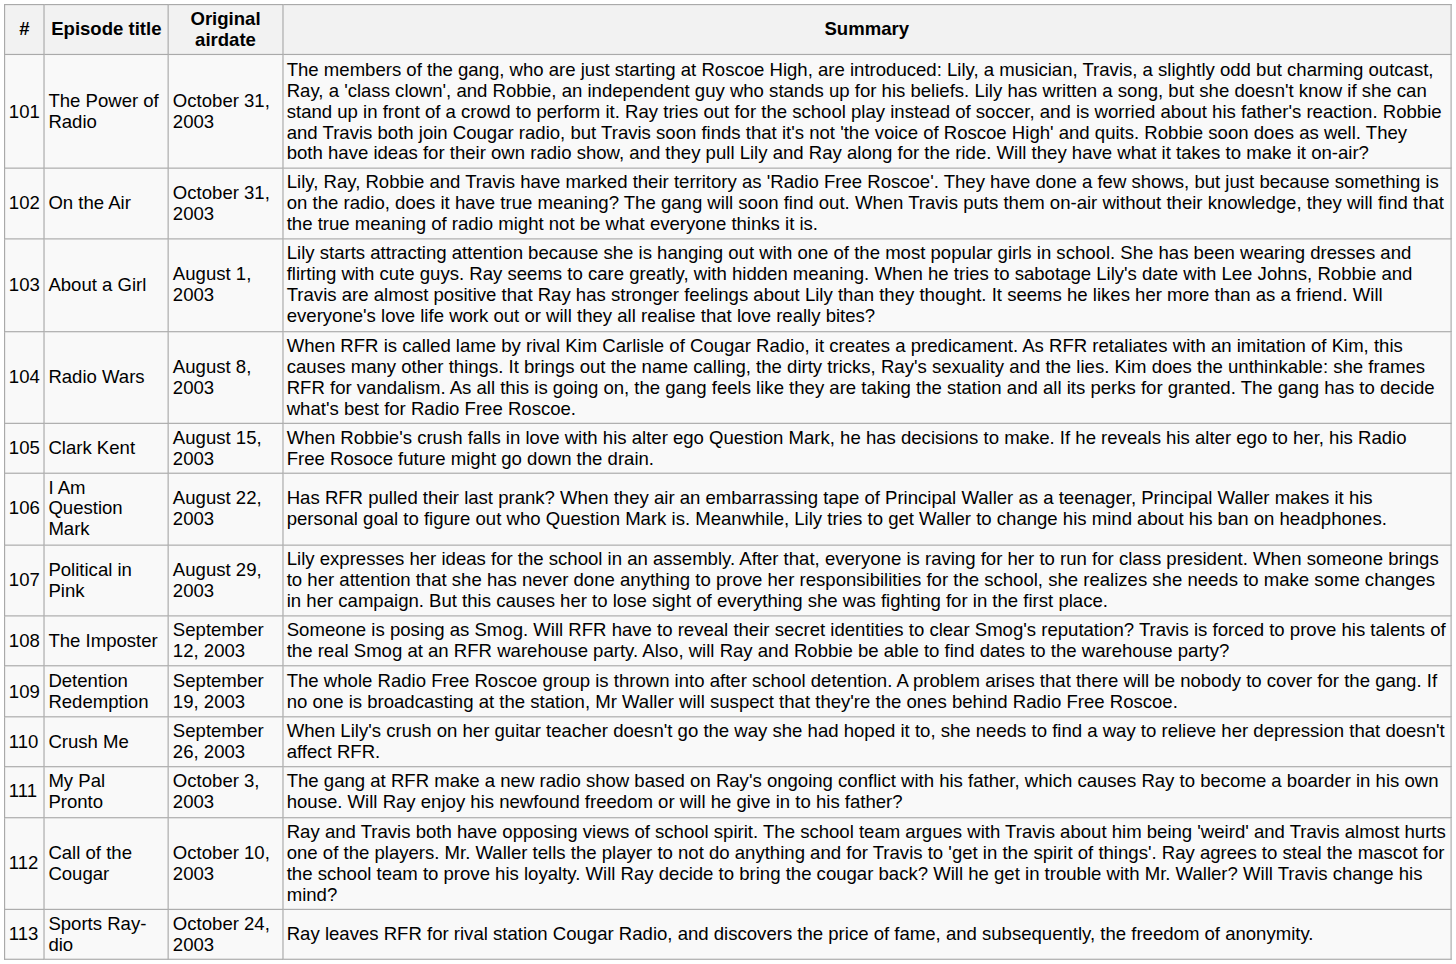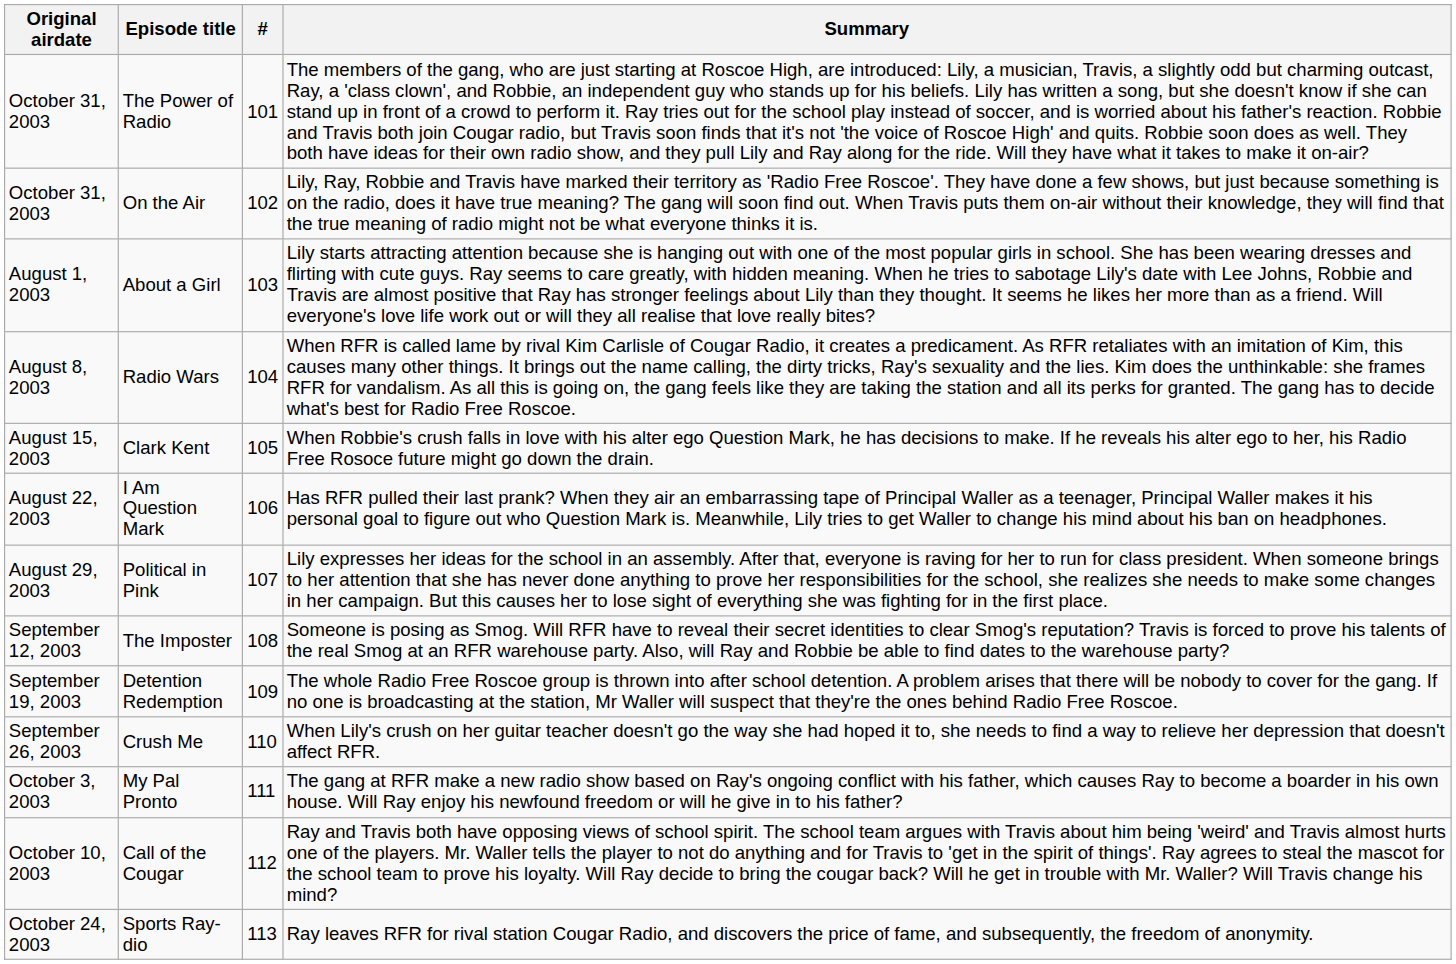 <table class="wikitable">
 <tr>
+<th>Original airdate</th>
+<th>Episode title</th>
 <th>#</th>
-<th>Episode title</th>
-<th>Original airdate</th>
 <th>Summary</th>
 </tr>
 <tr>
+<td>October 31, 2003</td>
+<td>The Power of Radio</td>
 <td>101</td>
-<td>The Power of Radio</td>
-<td>October 31, 2003</td>
 <td>The members of the gang, who are just starting at Roscoe High, are introduced: Lily, a musician, Travis, a slightly odd but charming outcast, Ray, a 'class clown', and Robbie, an independent guy who stands up for his beliefs. Lily has written a song, but she doesn't know if she can stand up in front of a crowd to perform it. Ray tries out for the school play instead of soccer, and is worried about his father's reaction. Robbie and Travis both join Cougar radio, but Travis soon finds that it's not 'the voice of Roscoe High' and quits. Robbie soon does as well. They both have ideas for their own radio show, and they pull Lily and Ray along for the ride. Will they have what it takes to make it on-air?</td>
 </tr>
 <tr>
+<td>October 31, 2003</td>
+<td>On the Air</td>
 <td>102</td>
-<td>On the Air</td>
-<td>October 31, 2003</td>
 <td>Lily, Ray, Robbie and Travis have marked their territory as 'Radio Free Roscoe'. They have done a few shows, but just because something is on the radio, does it have true meaning? The gang will soon find out. When Travis puts them on-air without their knowledge, they will find that the true meaning of radio might not be what everyone thinks it is.</td>
 </tr>
 <tr>
+<td>August 1, 2003</td>
+<td>About a Girl</td>
 <td>103</td>
-<td>About a Girl</td>
-<td>August 1, 2003</td>
 <td>Lily starts attracting attention because she is hanging out with one of the most popular girls in school. She has been wearing dresses and flirting with cute guys. Ray seems to care greatly, with hidden meaning. When he tries to sabotage Lily's date with Lee Johns, Robbie and Travis are almost positive that Ray has stronger feelings about Lily than they thought. It seems he likes her more than as a friend. Will everyone's love life work out or will they all realise that love really bites?</td>
 </tr>
 <tr>
+<td>August 8, 2003</td>
+<td>Radio Wars</td>
 <td>104</td>
-<td>Radio Wars</td>
-<td>August 8, 2003</td>
 <td>When RFR is called lame by rival Kim Carlisle of Cougar Radio, it creates a predicament. As RFR retaliates with an imitation of Kim, this causes many other things. It brings out the name calling, the dirty tricks, Ray's sexuality and the lies. Kim does the unthinkable: she frames RFR for vandalism. As all this is going on, the gang feels like they are taking the station and all its perks for granted. The gang has to decide what's best for Radio Free Roscoe.</td>
 </tr>
 <tr>
+<td>August 15, 2003</td>
+<td>Clark Kent</td>
 <td>105</td>
-<td>Clark Kent</td>
-<td>August 15, 2003</td>
 <td>When Robbie's crush falls in love with his alter ego Question Mark, he has decisions to make. If he reveals his alter ego to her, his Radio Free Rosoce future might go down the drain.</td>
 </tr>
 <tr>
+<td>August 22, 2003</td>
+<td>I Am Question Mark</td>
 <td>106</td>
-<td>I Am Question Mark</td>
-<td>August 22, 2003</td>
 <td>Has RFR pulled their last prank? When they air an embarrassing tape of Principal Waller as a teenager, Principal Waller makes it his personal goal to figure out who Question Mark is. Meanwhile, Lily tries to get Waller to change his mind about his ban on headphones.</td>
 </tr>
 <tr>
+<td>August 29, 2003</td>
+<td>Political in Pink</td>
 <td>107</td>
-<td>Political in Pink</td>
-<td>August 29, 2003</td>
 <td>Lily expresses her ideas for the school in an assembly. After that, everyone is raving for her to run for class president. When someone brings to her attention that she has never done anything to prove her responsibilities for the school, she realizes she needs to make some changes in her campaign. But this causes her to lose sight of everything she was fighting for in the first place.</td>
 </tr>
 <tr>
+<td>September 12, 2003</td>
+<td>The Imposter</td>
 <td>108</td>
-<td>The Imposter</td>
-<td>September 12, 2003</td>
 <td>Someone is posing as Smog. Will RFR have to reveal their secret identities to clear Smog's reputation? Travis is forced to prove his talents of the real Smog at an RFR warehouse party. Also, will Ray and Robbie be able to find dates to the warehouse party?</td>
 </tr>
 <tr>
+<td>September 19, 2003</td>
+<td>Detention Redemption</td>
 <td>109</td>
-<td>Detention Redemption</td>
-<td>September 19, 2003</td>
 <td>The whole Radio Free Roscoe group is thrown into after school detention. A problem arises that there will be nobody to cover for the gang. If no one is broadcasting at the station, Mr Waller will suspect that they're the ones behind Radio Free Roscoe.</td>
 </tr>
 <tr>
+<td>September 26, 2003</td>
+<td>Crush Me</td>
 <td>110</td>
-<td>Crush Me</td>
-<td>September 26, 2003</td>
 <td>When Lily's crush on her guitar teacher doesn't go the way she had hoped it to, she needs to find a way to relieve her depression that doesn't affect RFR.</td>
 </tr>
 <tr>
+<td>October 3, 2003</td>
+<td>My Pal Pronto</td>
 <td>111</td>
-<td>My Pal Pronto</td>
-<td>October 3, 2003</td>
 <td>The gang at RFR make a new radio show based on Ray's ongoing conflict with his father, which causes Ray to become a boarder in his own house. Will Ray enjoy his newfound freedom or will he give in to his father?</td>
 </tr>
 <tr>
+<td>October 10, 2003</td>
+<td>Call of the Cougar</td>
 <td>112</td>
-<td>Call of the Cougar</td>
-<td>October 10, 2003</td>
 <td>Ray and Travis both have opposing views of school spirit. The school team argues with Travis about him being 'weird' and Travis almost hurts one of the players. Mr. Waller tells the player to not do anything and for Travis to 'get in the spirit of things'. Ray agrees to steal the mascot for the school team to prove his loyalty. Will Ray decide to bring the cougar back? Will he get in trouble with Mr. Waller? Will Travis change his mind?</td>
 </tr>
 <tr>
+<td>October 24, 2003</td>
+<td>Sports Ray-dio</td>
 <td>113</td>
-<td>Sports Ray-dio</td>
-<td>October 24, 2003</td>
 <td>Ray leaves RFR for rival station Cougar Radio, and discovers the price of fame, and subsequently, the freedom of anonymity.</td>
 </tr>
 </table>
